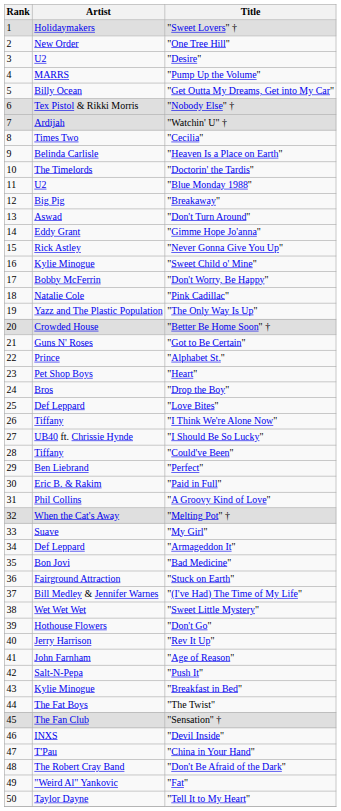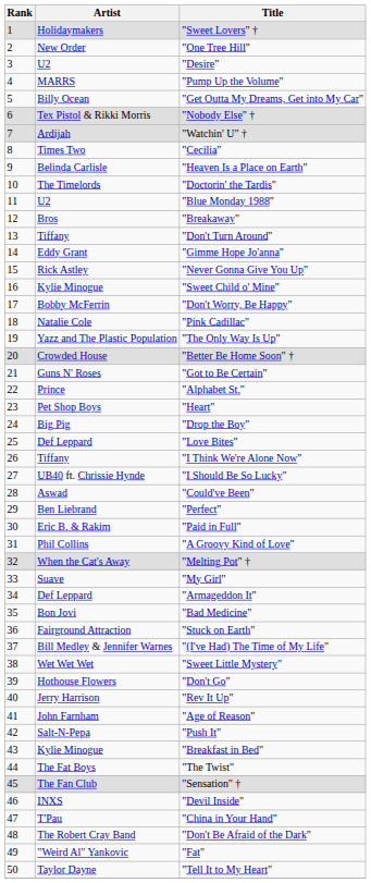 <table class="wikitable sortable">
 <tr>
 <th>Rank</th>
 <th>Artist</th>
 <th>Title</th>
 </tr>
 <tr bgcolor="#DFDFDF">
 <td>1</td>
 <td><a href='#'>Holidaymakers</a></td>
 <td>"<a href='#'>Sweet Lovers</a>" †</td>
 </tr>
 <tr>
 <td>2</td>
 <td><a href='#'>New Order</a></td>
 <td>"<a href='#'>One Tree Hill</a>"</td>
 </tr>
 <tr>
 <td>3</td>
 <td><a href='#'>U2</a></td>
 <td>"<a href='#'>Desire</a>"</td>
 </tr>
 <tr>
 <td>4</td>
 <td><a href='#'>MARRS</a></td>
 <td>"<a href='#'>Pump Up the Volume</a>"</td>
 </tr>
 <tr>
 <td>5</td>
 <td><a href='#'>Billy Ocean</a></td>
 <td>"<a href='#'>Get Outta My Dreams, Get into My Car</a>"</td>
 </tr>
 <tr bgcolor="#DFDFDF">
 <td>6</td>
 <td><a href='#'>Tex Pistol</a> & Rikki Morris</td>
 <td>"<a href='#'>Nobody Else</a>" †</td>
 </tr>
 <tr bgcolor="#DFDFDF">
 <td>7</td>
 <td><a href='#'>Ardijah</a></td>
 <td>"Watchin' U" †</td>
 </tr>
 <tr>
 <td>8</td>
 <td><a href='#'>Times Two</a></td>
 <td>"<a href='#'>Cecilia</a>"</td>
 </tr>
 <tr>
 <td>9</td>
 <td><a href='#'>Belinda Carlisle</a></td>
 <td>"<a href='#'>Heaven Is a Place on Earth</a>"</td>
 </tr>
 <tr>
 <td>10</td>
 <td><a href='#'>The Timelords</a></td>
 <td>"<a href='#'>Doctorin' the Tardis</a>"</td>
 </tr>
 <tr>
 <td>11</td>
 <td><a href='#'>U2</a></td>
 <td>"<a href='#'>Blue Monday 1988</a>"</td>
 </tr>
 <tr>
 <td>12</td>
-<td><a href='#'>Big Pig</a></td>
+<td><a href='#'>Bros</a></td>
 <td>"<a href='#'>Breakaway</a>"</td>
 </tr>
 <tr>
 <td>13</td>
-<td><a href='#'>Aswad</a></td>
+<td><a href='#'>Tiffany</a></td>
 <td>"<a href='#'>Don't Turn Around</a>"</td>
 </tr>
 <tr>
 <td>14</td>
 <td><a href='#'>Eddy Grant</a></td>
 <td>"<a href='#'>Gimme Hope Jo'anna</a>"</td>
 </tr>
 <tr>
 <td>15</td>
 <td><a href='#'>Rick Astley</a></td>
 <td>"<a href='#'>Never Gonna Give You Up</a>"</td>
 </tr>
 <tr>
 <td>16</td>
 <td><a href='#'>Kylie Minogue</a></td>
 <td>"<a href='#'>Sweet Child o' Mine</a>"</td>
 </tr>
 <tr>
 <td>17</td>
 <td><a href='#'>Bobby McFerrin</a></td>
 <td>"<a href='#'>Don't Worry, Be Happy</a>"</td>
 </tr>
 <tr>
 <td>18</td>
 <td><a href='#'>Natalie Cole</a></td>
 <td>"<a href='#'>Pink Cadillac</a>"</td>
 </tr>
 <tr>
 <td>19</td>
 <td><a href='#'>Yazz and The Plastic Population</a></td>
 <td>"<a href='#'>The Only Way Is Up</a>"</td>
 </tr>
 <tr bgcolor="#DFDFDF">
 <td>20</td>
 <td><a href='#'>Crowded House</a></td>
 <td>"<a href='#'>Better Be Home Soon</a>" †</td>
 </tr>
 <tr>
 <td>21</td>
 <td><a href='#'>Guns N' Roses</a></td>
 <td>"<a href='#'>Got to Be Certain</a>"</td>
 </tr>
 <tr>
 <td>22</td>
 <td><a href='#'>Prince</a></td>
 <td>"<a href='#'>Alphabet St.</a>"</td>
 </tr>
 <tr>
 <td>23</td>
 <td><a href='#'>Pet Shop Boys</a></td>
 <td>"<a href='#'>Heart</a>"</td>
 </tr>
 <tr>
 <td>24</td>
-<td><a href='#'>Bros</a></td>
+<td><a href='#'>Big Pig</a></td>
 <td>"<a href='#'>Drop the Boy</a>"</td>
 </tr>
 <tr>
 <td>25</td>
 <td><a href='#'>Def Leppard</a></td>
 <td>"<a href='#'>Love Bites</a>"</td>
 </tr>
 <tr>
 <td>26</td>
 <td><a href='#'>Tiffany</a></td>
 <td>"<a href='#'>I Think We're Alone Now</a>"</td>
 </tr>
 <tr>
 <td>27</td>
 <td><a href='#'>UB40</a> ft. <a href='#'>Chrissie Hynde</a></td>
 <td>"<a href='#'>I Should Be So Lucky</a>"</td>
 </tr>
 <tr>
 <td>28</td>
-<td><a href='#'>Tiffany</a></td>
+<td><a href='#'>Aswad</a></td>
 <td>"<a href='#'>Could've Been</a>"</td>
 </tr>
 <tr>
 <td>29</td>
 <td><a href='#'>Ben Liebrand</a></td>
 <td>"<a href='#'>Perfect</a>"</td>
 </tr>
 <tr>
 <td>30</td>
 <td><a href='#'>Eric B. & Rakim</a></td>
 <td>"<a href='#'>Paid in Full</a>"</td>
 </tr>
 <tr>
 <td>31</td>
 <td><a href='#'>Phil Collins</a></td>
 <td>"<a href='#'>A Groovy Kind of Love</a>"</td>
 </tr>
 <tr bgcolor="#DFDFDF">
 <td>32</td>
 <td><a href='#'>When the Cat's Away</a></td>
 <td>"<a href='#'>Melting Pot</a>" †</td>
 </tr>
 <tr>
 <td>33</td>
 <td><a href='#'>Suave</a></td>
 <td>"<a href='#'>My Girl</a>"</td>
 </tr>
 <tr>
 <td>34</td>
 <td><a href='#'>Def Leppard</a></td>
 <td>"<a href='#'>Armageddon It</a>"</td>
 </tr>
 <tr>
 <td>35</td>
 <td><a href='#'>Bon Jovi</a></td>
 <td>"<a href='#'>Bad Medicine</a>"</td>
 </tr>
 <tr>
 <td>36</td>
 <td><a href='#'>Fairground Attraction</a></td>
 <td>"<a href='#'>Stuck on Earth</a>"</td>
 </tr>
 <tr>
 <td>37</td>
 <td><a href='#'>Bill Medley</a> & <a href='#'>Jennifer Warnes</a></td>
 <td>"<a href='#'>(I've Had) The Time of My Life</a>"</td>
 </tr>
 <tr>
 <td>38</td>
 <td><a href='#'>Wet Wet Wet</a></td>
 <td>"<a href='#'>Sweet Little Mystery</a>"</td>
 </tr>
 <tr>
 <td>39</td>
 <td><a href='#'>Hothouse Flowers</a></td>
 <td>"<a href='#'>Don't Go</a>"</td>
 </tr>
 <tr>
 <td>40</td>
 <td><a href='#'>Jerry Harrison</a></td>
 <td>"<a href='#'>Rev It Up</a>"</td>
 </tr>
 <tr>
 <td>41</td>
 <td><a href='#'>John Farnham</a></td>
 <td>"<a href='#'>Age of Reason</a>"</td>
 </tr>
 <tr>
 <td>42</td>
 <td><a href='#'>Salt-N-Pepa</a></td>
 <td>"<a href='#'>Push It</a>"</td>
 </tr>
 <tr>
 <td>43</td>
 <td><a href='#'>Kylie Minogue</a></td>
 <td>"<a href='#'>Breakfast in Bed</a>"</td>
 </tr>
 <tr>
 <td>44</td>
 <td><a href='#'>The Fat Boys</a></td>
 <td>"The Twist"</td>
 </tr>
 <tr bgcolor="#DFDFDF">
 <td>45</td>
 <td><a href='#'>The Fan Club</a></td>
 <td>"Sensation" †</td>
 </tr>
 <tr>
 <td>46</td>
 <td><a href='#'>INXS</a></td>
 <td>"<a href='#'>Devil Inside</a>"</td>
 </tr>
 <tr>
 <td>47</td>
 <td><a href='#'>T'Pau</a></td>
 <td>"<a href='#'>China in Your Hand</a>"</td>
 </tr>
 <tr>
 <td>48</td>
 <td><a href='#'>The Robert Cray Band</a></td>
 <td>"<a href='#'>Don't Be Afraid of the Dark</a>"</td>
 </tr>
 <tr>
 <td>49</td>
 <td><a href='#'>"Weird Al" Yankovic</a></td>
 <td>"<a href='#'>Fat</a>"</td>
 </tr>
 <tr>
 <td>50</td>
 <td><a href='#'>Taylor Dayne</a></td>
 <td>"<a href='#'>Tell It to My Heart</a>"</td>
 </tr>
 <tr>
 </tr>
 </table>
